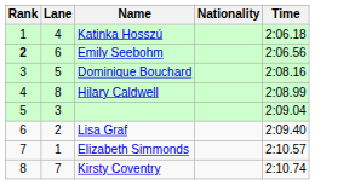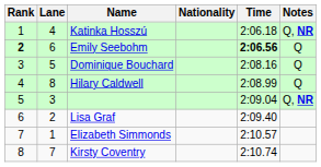 <table class="wikitable sortable" style="text-align:center">
 <tr>
 <th>Rank</th>
 <th>Lane</th>
 <th>Name</th>
 <th>Nationality</th>
 <th>Time</th>
+<th>Notes</th>
 </tr>
 <tr bgcolor=ccffcc>
 <td>1</td>
 <td>4</td>
 <td align=left><a href='#'>Katinka Hosszú</a></td>
 <td align=left></td>
 <td>2:06.18</td>
+<td>Q, <strong><a href='#'>NR</a></strong></td>
 </tr>
 <tr bgcolor=ccffcc>
 <td><strong>2</strong></td>
 <td>6</td>
 <td align=left><a href='#'>Emily Seebohm</a></td>
 <td align=left></td>
-<td>2:06.56</td>
+<td><strong>2:06.56</strong></td>
+<td>Q</td>
 </tr>
 <tr bgcolor=ccffcc>
 <td>3</td>
 <td>5</td>
 <td align=left><a href='#'>Dominique Bouchard</a></td>
 <td align=left></td>
 <td>2:08.16</td>
+<td>Q</td>
 </tr>
 <tr bgcolor=ccffcc>
 <td>4</td>
 <td>8</td>
 <td align=left><a href='#'>Hilary Caldwell</a></td>
 <td align=left></td>
 <td>2:08.99</td>
+<td>Q</td>
 </tr>
 <tr bgcolor=ccffcc>
 <td>5</td>
 <td>3</td>
 <td align=left></td>
 <td align=left></td>
 <td>2:09.04</td>
+<td>Q, <strong><a href='#'>NR</a></strong></td>
 </tr>
 <tr>
 <td>6</td>
 <td>2</td>
 <td align=left><a href='#'>Lisa Graf</a></td>
 <td align=left></td>
 <td>2:09.40</td>
+<td></td>
 </tr>
 <tr>
 <td>7</td>
 <td>1</td>
 <td align=left><a href='#'>Elizabeth Simmonds</a></td>
 <td align=left></td>
 <td>2:10.57</td>
+<td></td>
 </tr>
 <tr>
 <td>8</td>
 <td>7</td>
 <td align=left><a href='#'>Kirsty Coventry</a></td>
 <td align=left></td>
 <td>2:10.74</td>
+<td></td>
 </tr>
 </table>
